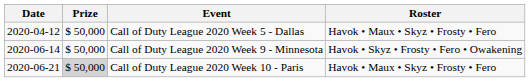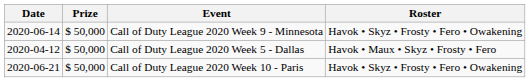 <table class="wikitable sortable">
 <tr>
 <th>Date</th>
 <th>Prize</th>
 <th>Event</th>
 <th>Roster</th>
 </tr>
 <tr>
+<td>2020-06-14</td>
+<td>$ 50,000</td>
+<td>Call of Duty League 2020 Week 9 - Minnesota</td>
+<td>Havok • Skyz • Frosty • Fero • Owakening</td>
+</tr>
+<tr>
 <td>2020-04-12</td>
 <td>$ 50,000</td>
 <td>Call of Duty League 2020 Week 5 - Dallas</td>
 <td>Havok • Maux • Skyz • Frosty • Fero</td>
 </tr>
 <tr>
-<td>2020-06-14</td>
+<td>2020-06-21</td>
 <td>$ 50,000</td>
-<td>Call of Duty League 2020 Week 9 - Minnesota</td>
+<td>Call of Duty League 2020 Week 10 - Paris</td>
 <td>Havok • Skyz • Frosty • Fero • Owakening</td>
 </tr>
-<tr>
-<td>2020-06-21</td>
-<td style="background: lightgrey;">$ 50,000</td>
-<td>Call of Duty League 2020 Week 10 - Paris</td>
-<td>Havok • Maux • Skyz • Frosty • Fero</td>
-</tr>
 </table>
